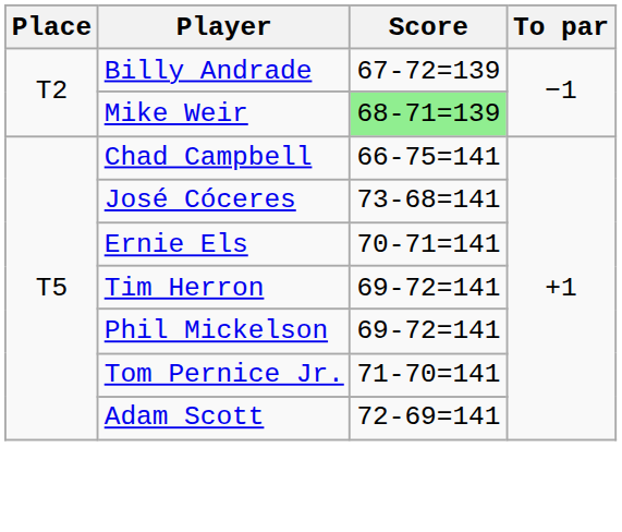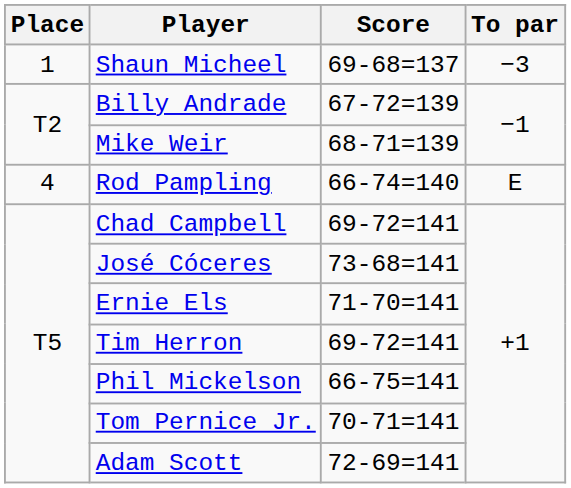 <table class="wikitable">
 <tr>
 <th>Place</th>
 <th>Player</th>
 <th>Score</th>
 <th>To par</th>
+</tr>
+<tr>
+<td align=center>1</td>
+<td> <a href='#'>Shaun Micheel</a></td>
+<td align=center>69-68=137</td>
+<td align=center>−3</td>
 </tr>
 <tr>
 <td rowspan="2" align=center>T2</td>
 <td> <a href='#'>Billy Andrade</a></td>
 <td align=center>67-72=139</td>
 <td rowspan="2" align=center>−1</td>
 </tr>
 <tr>
 <td> <a href='#'>Mike Weir</a></td>
-<td align=center style="background: lightgreen;">68-71=139</td>
+<td align=center>68-71=139</td>
+</tr>
+<tr>
+<td align=center>4</td>
+<td> <a href='#'>Rod Pampling</a></td>
+<td align=center>66-74=140</td>
+<td align=center>E</td>
 </tr>
 <tr>
 <td rowspan="7" align=center>T5</td>
 <td> <a href='#'>Chad Campbell</a></td>
-<td align=center>66-75=141</td>
+<td align=center>69-72=141</td>
 <td rowspan="7" align=center>+1</td>
 </tr>
 <tr>
 <td> <a href='#'>José Cóceres</a></td>
 <td align=center>73-68=141</td>
 </tr>
 <tr>
 <td> <a href='#'>Ernie Els</a></td>
-<td align=center>70-71=141</td>
+<td align=center>71-70=141</td>
 </tr>
 <tr>
 <td> <a href='#'>Tim Herron</a></td>
 <td align=center>69-72=141</td>
 </tr>
 <tr>
 <td> <a href='#'>Phil Mickelson</a></td>
-<td align=center>69-72=141</td>
+<td align=center>66-75=141</td>
 </tr>
 <tr>
 <td> <a href='#'>Tom Pernice Jr.</a></td>
-<td align=center>71-70=141</td>
+<td align=center>70-71=141</td>
 </tr>
 <tr>
 <td> <a href='#'>Adam Scott</a></td>
 <td align=center>72-69=141</td>
 </tr>
 </table>
